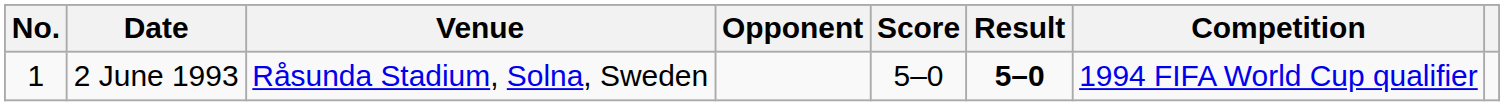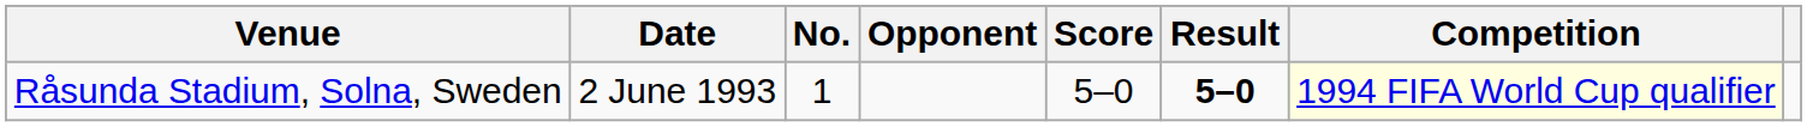 <table class="wikitable sortable">
 <tr>
+<th scope="col">Venue</th>
+<th scope="col">Date</th>
 <th scope="col">No.</th>
-<th scope="col">Date</th>
-<th scope="col">Venue</th>
 <th scope="col">Opponent</th>
 <th scope="col">Score</th>
 <th scope="col">Result</th>
 <th scope="col">Competition</th>
 <th scope="col" class="unsortable"></th>
 </tr>
 <tr>
+<td><a href='#'>Råsunda Stadium</a>, <a href='#'>Solna</a>, Sweden</td>
+<td>2 June 1993</td>
 <td align="center">1</td>
-<td>2 June 1993</td>
-<td><a href='#'>Råsunda Stadium</a>, <a href='#'>Solna</a>, Sweden</td>
 <td></td>
 <td align="center">5–0</td>
 <td align="center"><strong>5–0</strong></td>
-<td><a href='#'>1994 FIFA World Cup qualifier</a></td>
+<td style="background: lightyellow;"><a href='#'>1994 FIFA World Cup qualifier</a></td>
 <td></td>
 </tr>
 </table>
